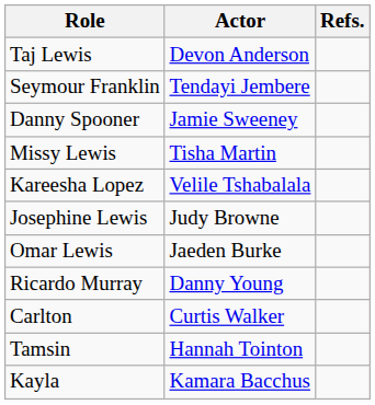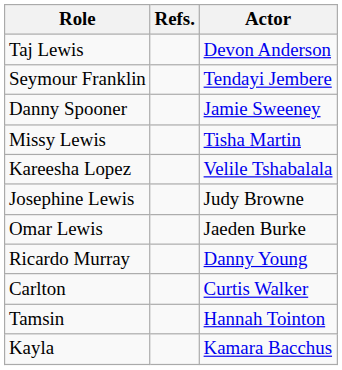 <table class="wikitable">
 <tr>
 <th>Role</th>
+<th>Refs.</th>
 <th>Actor</th>
-<th>Refs.</th>
 </tr>
 <tr>
 <td>Taj Lewis</td>
+<td></td>
 <td><a href='#'>Devon Anderson</a></td>
-<td></td>
 </tr>
 <tr>
 <td>Seymour Franklin</td>
+<td></td>
 <td><a href='#'>Tendayi Jembere</a></td>
-<td></td>
 </tr>
 <tr>
 <td>Danny Spooner</td>
+<td></td>
 <td><a href='#'>Jamie Sweeney</a></td>
-<td></td>
 </tr>
 <tr>
 <td>Missy Lewis</td>
+<td></td>
 <td><a href='#'>Tisha Martin</a></td>
-<td></td>
 </tr>
 <tr>
 <td>Kareesha Lopez</td>
+<td></td>
 <td><a href='#'>Velile Tshabalala</a></td>
-<td></td>
 </tr>
 <tr>
 <td>Josephine Lewis</td>
+<td></td>
 <td>Judy Browne</td>
-<td></td>
 </tr>
 <tr>
 <td>Omar Lewis</td>
+<td></td>
 <td>Jaeden Burke</td>
-<td></td>
 </tr>
 <tr>
 <td>Ricardo Murray</td>
+<td></td>
 <td><a href='#'>Danny Young</a></td>
-<td></td>
 </tr>
 <tr>
 <td>Carlton</td>
+<td></td>
 <td><a href='#'>Curtis Walker</a></td>
-<td></td>
 </tr>
 <tr>
 <td>Tamsin</td>
+<td></td>
 <td><a href='#'>Hannah Tointon</a></td>
-<td></td>
 </tr>
 <tr>
 <td>Kayla</td>
+<td></td>
 <td><a href='#'>Kamara Bacchus</a></td>
-<td></td>
 </tr>
 </table>
